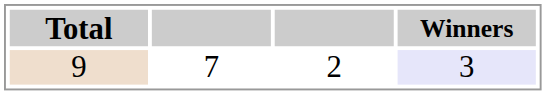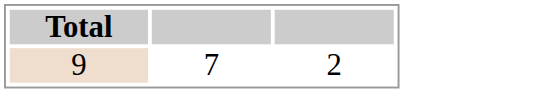 <table style="border: 1px solid #999; background-color:#FFFFFF; line-height:16px; text-align:center">
 <tr>
 <th width="70" style="background-color: #ccc;">Total</th>
 <th width="60" style="background-color: #ccc;"><small></small></th>
 <th width="60" style="background-color: #ccc;"><small></small></th>
-<th width="70" style="background-color: #ccc;"><small>Winners</small></th>
 </tr>
 <tr>
 <td bgcolor="#EFDECD">9</td>
 <td>7</td>
 <td>2</td>
-<td bgcolor="#E6E6FA">3</td>
 </tr>
 </table>
